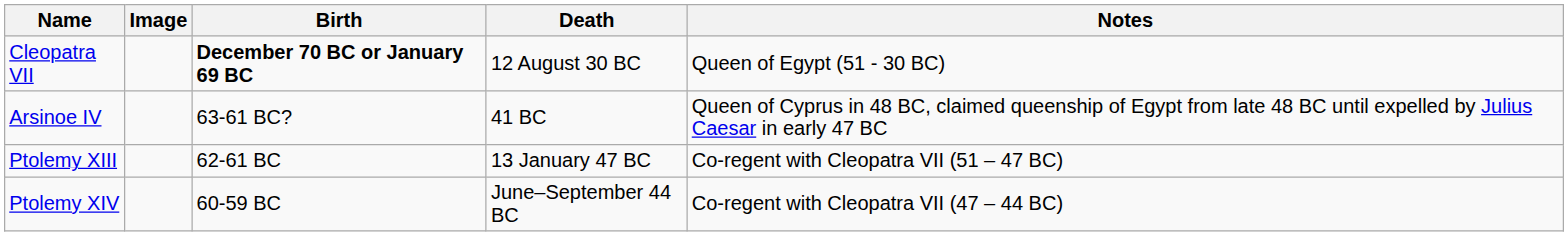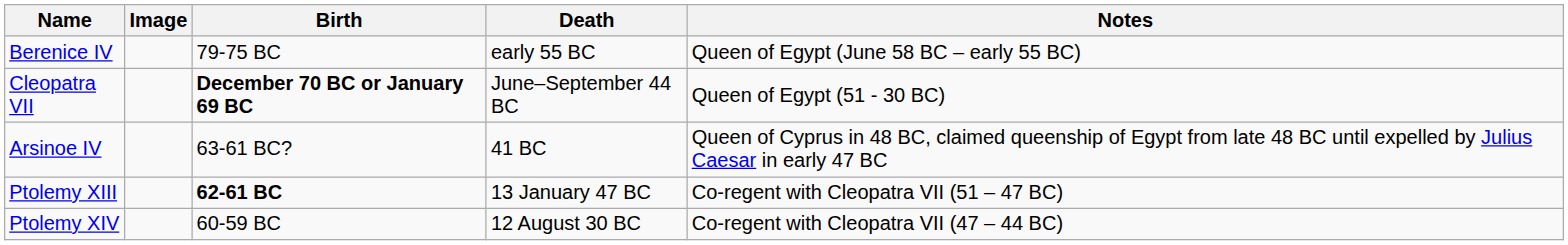 <table class="wikitable">
 <tr>
 <th>Name</th>
 <th>Image</th>
 <th>Birth</th>
 <th>Death</th>
 <th>Notes</th>
 </tr>
 <tr>
+<td><a href='#'>Berenice IV</a></td>
+<td></td>
+<td>79-75 BC</td>
+<td>early 55 BC</td>
+<td>Queen of Egypt (June 58 BC – early 55 BC)</td>
+</tr>
+<tr>
 <td><a href='#'>Cleopatra VII</a></td>
 <td></td>
 <td><strong>December 70 BC or January 69 BC</strong></td>
-<td>12 August 30 BC</td>
+<td>June–September 44 BC</td>
 <td>Queen of Egypt (51 - 30 BC)</td>
 </tr>
 <tr>
 <td><a href='#'>Arsinoe IV</a></td>
 <td></td>
 <td>63-61 BC?</td>
 <td>41 BC</td>
 <td>Queen of Cyprus in 48 BC, claimed queenship of Egypt from late 48 BC until expelled by <a href='#'>Julius Caesar</a> in early 47 BC</td>
 </tr>
 <tr>
 <td><a href='#'>Ptolemy XIII</a></td>
 <td></td>
-<td>62-61 BC</td>
+<td><strong>62-61 BC</strong></td>
 <td>13 January 47 BC</td>
 <td>Co-regent with Cleopatra VII (51 – 47 BC)</td>
 </tr>
 <tr>
 <td><a href='#'>Ptolemy XIV</a></td>
 <td></td>
 <td>60-59 BC</td>
-<td>June–September 44 BC</td>
+<td>12 August 30 BC</td>
 <td>Co-regent with Cleopatra VII (47 – 44 BC)</td>
 </tr>
 </table>
